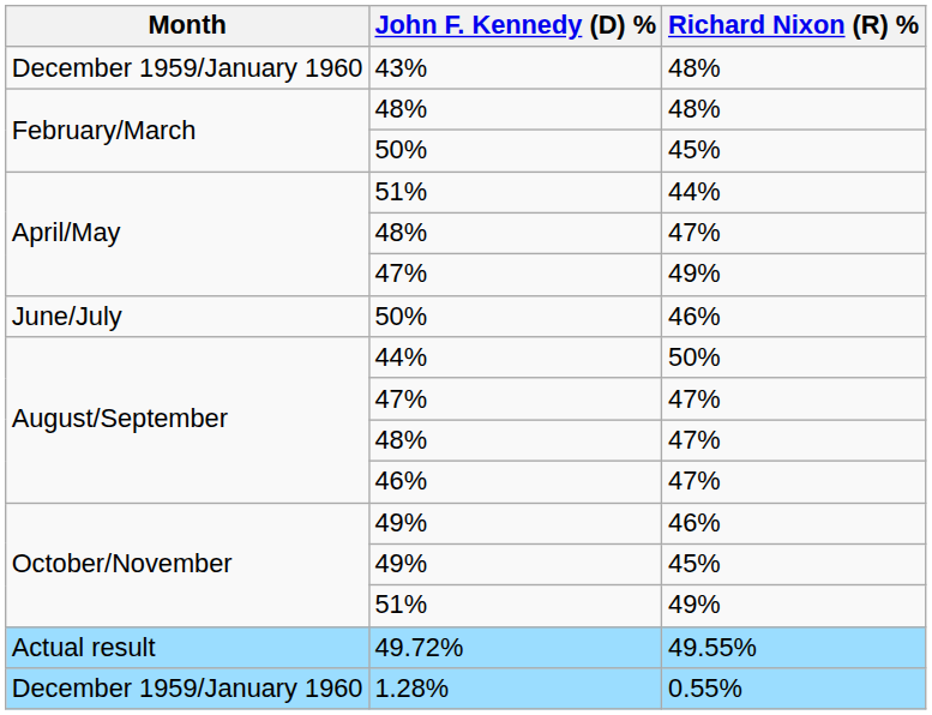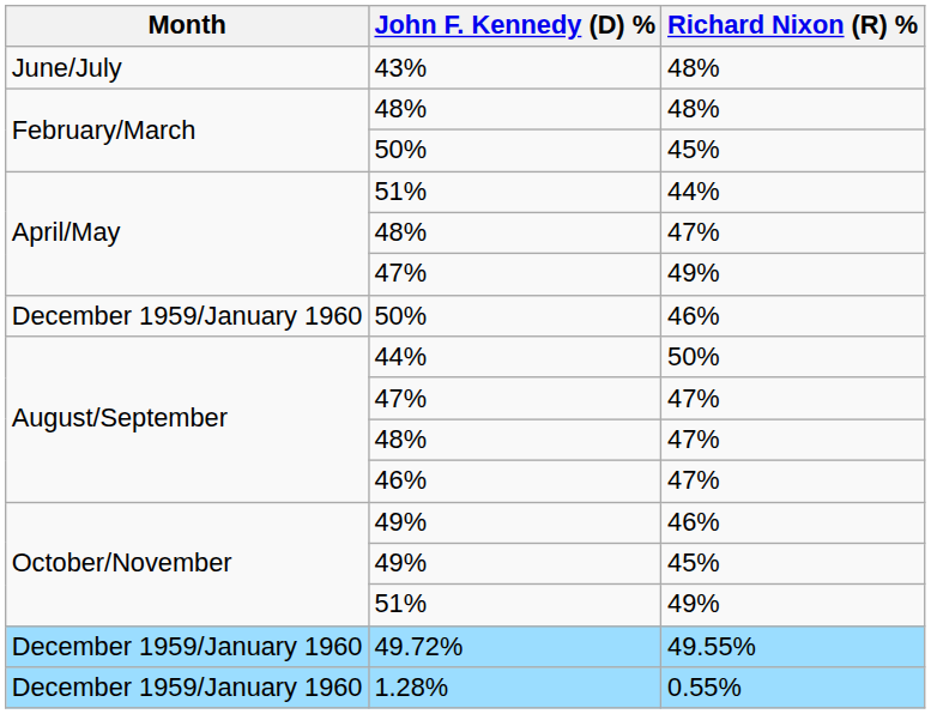 <table class="wikitable">
 <tr>
 <th>Month</th>
 <th><a href='#'>John F. Kennedy</a> (D) %</th>
 <th><a href='#'>Richard Nixon</a> (R) %</th>
 </tr>
 <tr>
-<td>December 1959/January 1960</td>
+<td>June/July</td>
 <td>43%</td>
 <td>48%</td>
 </tr>
 <tr>
 <td rowspan="2">February/March</td>
 <td>48%</td>
 <td>48%</td>
 </tr>
 <tr>
 <td>50%</td>
 <td>45%</td>
 </tr>
 <tr>
 <td rowspan="3">April/May</td>
 <td>51%</td>
 <td>44%</td>
 </tr>
 <tr>
 <td>48%</td>
 <td>47%</td>
 </tr>
 <tr>
 <td>47%</td>
 <td>49%</td>
 </tr>
 <tr>
-<td>June/July</td>
+<td>December 1959/January 1960</td>
 <td>50%</td>
 <td>46%</td>
 </tr>
 <tr>
 <td rowspan="4">August/September</td>
 <td>44%</td>
 <td>50%</td>
 </tr>
 <tr>
 <td>47%</td>
 <td>47%</td>
 </tr>
 <tr>
 <td>48%</td>
 <td>47%</td>
 </tr>
 <tr>
 <td>46%</td>
 <td>47%</td>
 </tr>
 <tr>
 <td rowspan="3">October/November</td>
 <td>49%</td>
 <td>46%</td>
 </tr>
 <tr>
 <td>49%</td>
 <td>45%</td>
 </tr>
 <tr>
 <td>51%</td>
 <td>49%</td>
 </tr>
 <tr style="background:#9bddff;">
-<td>Actual result</td>
+<td>December 1959/January 1960</td>
 <td>49.72%</td>
 <td>49.55%</td>
 </tr>
 <tr style="background:#9bddff;">
 <td>December 1959/January 1960</td>
 <td>1.28%</td>
 <td>0.55%</td>
 </tr>
 </table>
